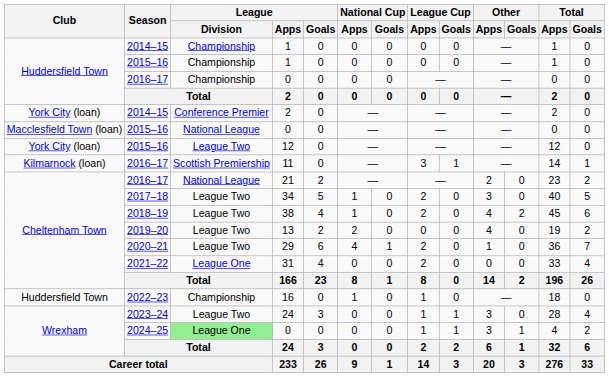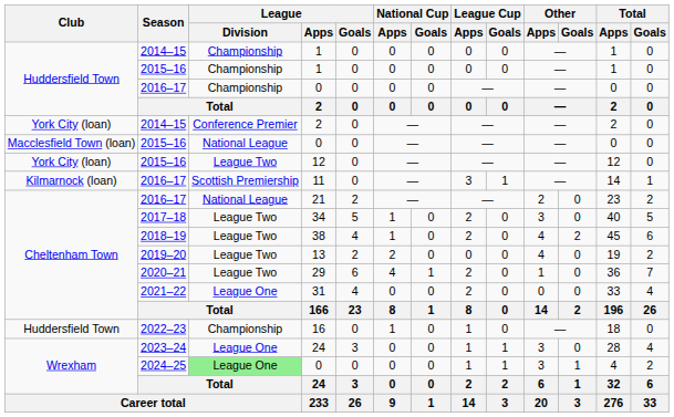 <table class="wikitable" style="text-align: center;">
 <tr>
 <th rowspan="2">Club</th>
 <th rowspan="2">Season</th>
 <th colspan="3">League</th>
 <th colspan="2">National Cup</th>
 <th colspan="2">League Cup</th>
 <th colspan="2">Other</th>
 <th colspan="2">Total</th>
 </tr>
 <tr>
 <th>Division</th>
 <th>Apps</th>
 <th>Goals</th>
 <th>Apps</th>
 <th>Goals</th>
 <th>Apps</th>
 <th>Goals</th>
 <th>Apps</th>
 <th>Goals</th>
 <th>Apps</th>
 <th>Goals</th>
 </tr>
 <tr>
 <td rowspan="4"><a href='#'>Huddersfield Town</a></td>
 <td><a href='#'>2014–15</a></td>
 <td><a href='#'>Championship</a></td>
 <td>1</td>
 <td>0</td>
 <td>0</td>
 <td>0</td>
 <td>0</td>
 <td>0</td>
 <td colspan="2">—</td>
 <td>1</td>
 <td>0</td>
 </tr>
 <tr>
 <td><a href='#'>2015–16</a></td>
 <td>Championship</td>
 <td>1</td>
 <td>0</td>
 <td>0</td>
 <td>0</td>
 <td>0</td>
 <td>0</td>
 <td colspan="2">—</td>
 <td>1</td>
 <td>0</td>
 </tr>
 <tr>
 <td><a href='#'>2016–17</a></td>
 <td>Championship</td>
 <td>0</td>
 <td>0</td>
 <td>0</td>
 <td>0</td>
 <td colspan="2">—</td>
 <td colspan="2">—</td>
 <td>0</td>
 <td>0</td>
 </tr>
 <tr>
 <th colspan="2">Total</th>
 <th>2</th>
 <th>0</th>
 <th>0</th>
 <th>0</th>
 <th>0</th>
 <th>0</th>
 <th colspan="2">—</th>
 <th>2</th>
 <th>0</th>
 </tr>
 <tr>
 <td><a href='#'>York City</a> (loan)</td>
 <td><a href='#'>2014–15</a></td>
 <td><a href='#'>Conference Premier</a></td>
 <td>2</td>
 <td>0</td>
 <td colspan="2">—</td>
 <td colspan="2">—</td>
 <td colspan="2">—</td>
 <td>2</td>
 <td>0</td>
 </tr>
 <tr>
 <td><a href='#'>Macclesfield Town</a> (loan)</td>
 <td><a href='#'>2015–16</a></td>
 <td><a href='#'>National League</a></td>
 <td>0</td>
 <td>0</td>
 <td colspan="2">—</td>
 <td colspan="2">—</td>
 <td colspan="2">—</td>
 <td>0</td>
 <td>0</td>
 </tr>
 <tr>
 <td><a href='#'>York City</a> (loan)</td>
 <td><a href='#'>2015–16</a></td>
 <td><a href='#'>League Two</a></td>
 <td>12</td>
 <td>0</td>
 <td colspan="2">—</td>
 <td colspan="2">—</td>
 <td colspan="2">—</td>
 <td>12</td>
 <td>0</td>
 </tr>
 <tr>
 <td><a href='#'>Kilmarnock</a> (loan)</td>
 <td><a href='#'>2016–17</a></td>
 <td><a href='#'>Scottish Premiership</a></td>
 <td>11</td>
 <td>0</td>
 <td colspan="2">—</td>
 <td>3</td>
 <td>1</td>
 <td colspan="2">—</td>
 <td>14</td>
 <td>1</td>
 </tr>
 <tr>
 <td rowspan="7"><a href='#'>Cheltenham Town</a></td>
 <td><a href='#'>2016–17</a></td>
 <td><a href='#'>National League</a></td>
 <td>21</td>
 <td>2</td>
 <td colspan="2">—</td>
 <td colspan="2">—</td>
 <td>2</td>
 <td>0</td>
 <td>23</td>
 <td>2</td>
 </tr>
 <tr>
 <td><a href='#'>2017–18</a></td>
 <td>League Two</td>
 <td>34</td>
 <td>5</td>
 <td>1</td>
 <td>0</td>
 <td>2</td>
 <td>0</td>
 <td>3</td>
 <td>0</td>
 <td>40</td>
 <td>5</td>
 </tr>
 <tr>
 <td><a href='#'>2018–19</a></td>
 <td>League Two</td>
 <td>38</td>
 <td>4</td>
 <td>1</td>
 <td>0</td>
 <td>2</td>
 <td>0</td>
 <td>4</td>
 <td>2</td>
 <td>45</td>
 <td>6</td>
 </tr>
 <tr>
 <td><a href='#'>2019–20</a></td>
 <td>League Two</td>
 <td>13</td>
 <td>2</td>
 <td>2</td>
 <td>0</td>
 <td>0</td>
 <td>0</td>
 <td>4</td>
 <td>0</td>
 <td>19</td>
 <td>2</td>
 </tr>
 <tr>
 <td><a href='#'>2020–21</a></td>
 <td>League Two</td>
 <td>29</td>
 <td>6</td>
 <td>4</td>
 <td>1</td>
 <td>2</td>
 <td>0</td>
 <td>1</td>
 <td>0</td>
 <td>36</td>
 <td>7</td>
 </tr>
 <tr>
 <td><a href='#'>2021–22</a></td>
 <td><a href='#'>League One</a></td>
 <td>31</td>
 <td>4</td>
 <td>0</td>
 <td>0</td>
 <td>2</td>
 <td>0</td>
 <td>0</td>
 <td>0</td>
 <td>33</td>
 <td>4</td>
 </tr>
 <tr>
 <th colspan="2">Total</th>
 <th>166</th>
 <th>23</th>
 <th>8</th>
 <th>1</th>
 <th>8</th>
 <th>0</th>
 <th>14</th>
 <th>2</th>
 <th>196</th>
 <th>26</th>
 </tr>
 <tr>
 <td>Huddersfield Town</td>
 <td><a href='#'>2022–23</a></td>
 <td>Championship</td>
 <td>16</td>
 <td>0</td>
 <td>1</td>
 <td>0</td>
 <td>1</td>
 <td>0</td>
 <td colspan="2">—</td>
 <td>18</td>
 <td>0</td>
 </tr>
 <tr>
 <td rowspan="3"><a href='#'>Wrexham</a></td>
 <td><a href='#'>2023–24</a></td>
-<td>League Two</td>
+<td><a href='#'>League One</a></td>
 <td>24</td>
 <td>3</td>
 <td>0</td>
 <td>0</td>
 <td>1</td>
 <td>1</td>
 <td>3</td>
 <td>0</td>
 <td>28</td>
 <td>4</td>
 </tr>
 <tr>
 <td><a href='#'>2024–25</a></td>
 <td style="background: lightgreen;">League One</td>
 <td>0</td>
 <td>0</td>
 <td>0</td>
 <td>0</td>
 <td>1</td>
 <td>1</td>
 <td>3</td>
 <td>1</td>
 <td>4</td>
 <td>2</td>
 </tr>
 <tr>
 <th colspan="2">Total</th>
 <th>24</th>
 <th>3</th>
 <th>0</th>
 <th>0</th>
 <th>2</th>
 <th>2</th>
 <th>6</th>
 <th>1</th>
 <th>32</th>
 <th>6</th>
 </tr>
 <tr>
 <th colspan="3">Career total</th>
 <th>233</th>
 <th>26</th>
 <th>9</th>
 <th>1</th>
 <th>14</th>
 <th>3</th>
 <th>20</th>
 <th>3</th>
 <th>276</th>
 <th>33</th>
 </tr>
 </table>
